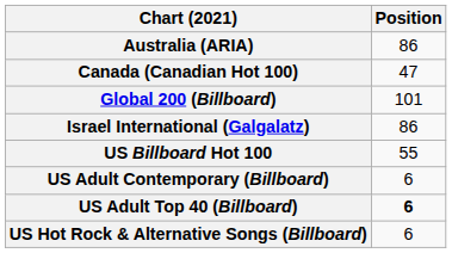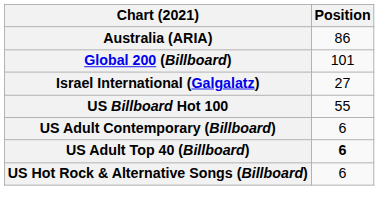 <table class="wikitable sortable plainrowheaders" style="text-align:center">
 <tr>
 <th scope="col">Chart (2021)</th>
 <th scope="col">Position</th>
 </tr>
 <tr>
 <th scope="row">Australia (ARIA)</th>
 <td>86</td>
 </tr>
 <tr>
-<th scope="row">Canada (Canadian Hot 100)</th>
-<td>47</td>
-</tr>
-<tr>
 <th scope="row"><a href='#'>Global 200</a> (<em>Billboard</em>)</th>
 <td>101</td>
 </tr>
 <tr>
 <th scope="row">Israel International (<a href='#'>Galgalatz</a>)</th>
-<td>86</td>
+<td>27</td>
 </tr>
 <tr>
 <th scope="row">US <em>Billboard</em> Hot 100</th>
 <td>55</td>
 </tr>
 <tr>
 <th scope="row">US Adult Contemporary (<em>Billboard</em>)</th>
 <td>6</td>
 </tr>
 <tr>
 <th scope="row">US Adult Top 40 (<em>Billboard</em>)</th>
 <td><strong>6</strong></td>
 </tr>
 <tr>
 <th scope="row">US Hot Rock & Alternative Songs (<em>Billboard</em>)</th>
 <td>6</td>
 </tr>
 </table>
